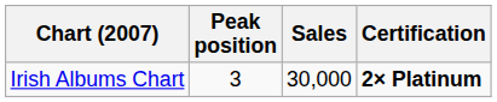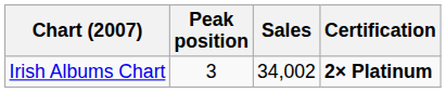 <table class="wikitable sortable">
 <tr>
 <th align="left">Chart (2007)</th>
 <th style="text-align:center;">Peak<br>position</th>
 <th style="text-align:center;">Sales</th>
 <th style="text-align:center;">Certification</th>
 </tr>
 <tr>
 <td align="left"><a href='#'>Irish Albums Chart</a></td>
 <td style="text-align:center;">3</td>
-<td>30,000</td>
+<td>34,002</td>
 <td><strong>2× Platinum</strong></td>
 </tr>
 </table>
